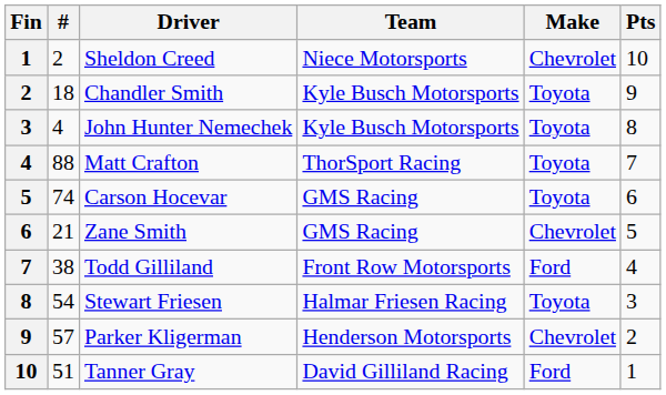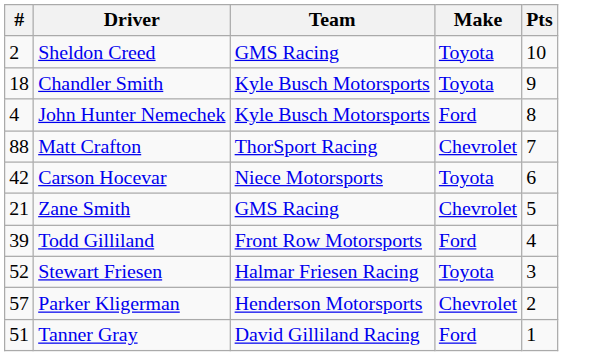 <table class="wikitable">
 <tr>
-<th>Fin</th>
 <th>#</th>
 <th>Driver</th>
 <th>Team</th>
 <th>Make</th>
 <th>Pts</th>
 </tr>
 <tr>
-<th>1</th>
 <td>2</td>
 <td><a href='#'>Sheldon Creed</a></td>
-<td><a href='#'>Niece Motorsports</a></td>
-<td><a href='#'>Chevrolet</a></td>
+<td><a href='#'>GMS Racing</a></td>
+<td><a href='#'>Toyota</a></td>
 <td>10</td>
 </tr>
 <tr>
-<th>2</th>
 <td>18</td>
 <td><a href='#'>Chandler Smith</a></td>
 <td><a href='#'>Kyle Busch Motorsports</a></td>
 <td><a href='#'>Toyota</a></td>
 <td>9</td>
 </tr>
 <tr>
-<th>3</th>
 <td>4</td>
 <td><a href='#'>John Hunter Nemechek</a></td>
 <td><a href='#'>Kyle Busch Motorsports</a></td>
-<td><a href='#'>Toyota</a></td>
+<td><a href='#'>Ford</a></td>
 <td>8</td>
 </tr>
 <tr>
-<th>4</th>
 <td>88</td>
 <td><a href='#'>Matt Crafton</a></td>
 <td><a href='#'>ThorSport Racing</a></td>
-<td><a href='#'>Toyota</a></td>
+<td><a href='#'>Chevrolet</a></td>
 <td>7</td>
 </tr>
 <tr>
-<th>5</th>
-<td>74</td>
+<td>42</td>
 <td><a href='#'>Carson Hocevar</a></td>
-<td><a href='#'>GMS Racing</a></td>
+<td><a href='#'>Niece Motorsports</a></td>
 <td><a href='#'>Toyota</a></td>
 <td>6</td>
 </tr>
 <tr>
-<th>6</th>
 <td>21</td>
 <td><a href='#'>Zane Smith</a></td>
 <td><a href='#'>GMS Racing</a></td>
 <td><a href='#'>Chevrolet</a></td>
 <td>5</td>
 </tr>
 <tr>
-<th>7</th>
-<td>38</td>
+<td>39</td>
 <td><a href='#'>Todd Gilliland</a></td>
 <td><a href='#'>Front Row Motorsports</a></td>
 <td><a href='#'>Ford</a></td>
 <td>4</td>
 </tr>
 <tr>
-<th>8</th>
-<td>54</td>
+<td>52</td>
 <td><a href='#'>Stewart Friesen</a></td>
 <td><a href='#'>Halmar Friesen Racing</a></td>
 <td><a href='#'>Toyota</a></td>
 <td>3</td>
 </tr>
 <tr>
-<th>9</th>
 <td>57</td>
 <td><a href='#'>Parker Kligerman</a></td>
 <td><a href='#'>Henderson Motorsports</a></td>
 <td><a href='#'>Chevrolet</a></td>
 <td>2</td>
 </tr>
 <tr>
-<th>10</th>
 <td>51</td>
 <td><a href='#'>Tanner Gray</a></td>
 <td><a href='#'>David Gilliland Racing</a></td>
 <td><a href='#'>Ford</a></td>
 <td>1</td>
 </tr>
 </table>
